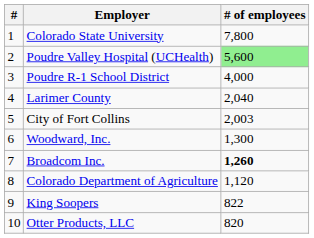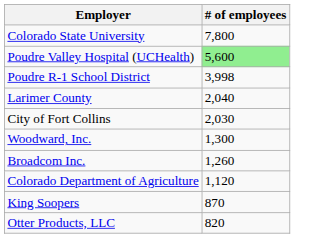 <table class="wikitable">
 <tr>
-<th>#</th>
 <th>Employer</th>
 <th># of employees</th>
 </tr>
 <tr>
-<td>1</td>
 <td><a href='#'>Colorado State University</a></td>
 <td>7,800</td>
 </tr>
 <tr>
-<td>2</td>
 <td><a href='#'>Poudre Valley Hospital</a> (<a href='#'>UCHealth</a>)</td>
 <td style="background: lightgreen;">5,600</td>
 </tr>
 <tr>
-<td>3</td>
 <td><a href='#'>Poudre R-1 School District</a></td>
-<td>4,000</td>
+<td>3,998</td>
 </tr>
 <tr>
-<td>4</td>
 <td><a href='#'>Larimer County</a></td>
 <td>2,040</td>
 </tr>
 <tr>
-<td>5</td>
 <td>City of Fort Collins</td>
-<td>2,003</td>
+<td>2,030</td>
 </tr>
 <tr>
-<td>6</td>
 <td><a href='#'>Woodward, Inc.</a></td>
 <td>1,300</td>
 </tr>
 <tr>
-<td>7</td>
 <td><a href='#'>Broadcom Inc.</a></td>
-<td><strong>1,260</strong></td>
+<td>1,260</td>
 </tr>
 <tr>
-<td>8</td>
 <td><a href='#'>Colorado Department of Agriculture</a></td>
 <td>1,120</td>
 </tr>
 <tr>
-<td>9</td>
 <td><a href='#'>King Soopers</a></td>
-<td>822</td>
+<td>870</td>
 </tr>
 <tr>
-<td>10</td>
 <td><a href='#'>Otter Products, LLC</a></td>
 <td>820</td>
 </tr>
 </table>
